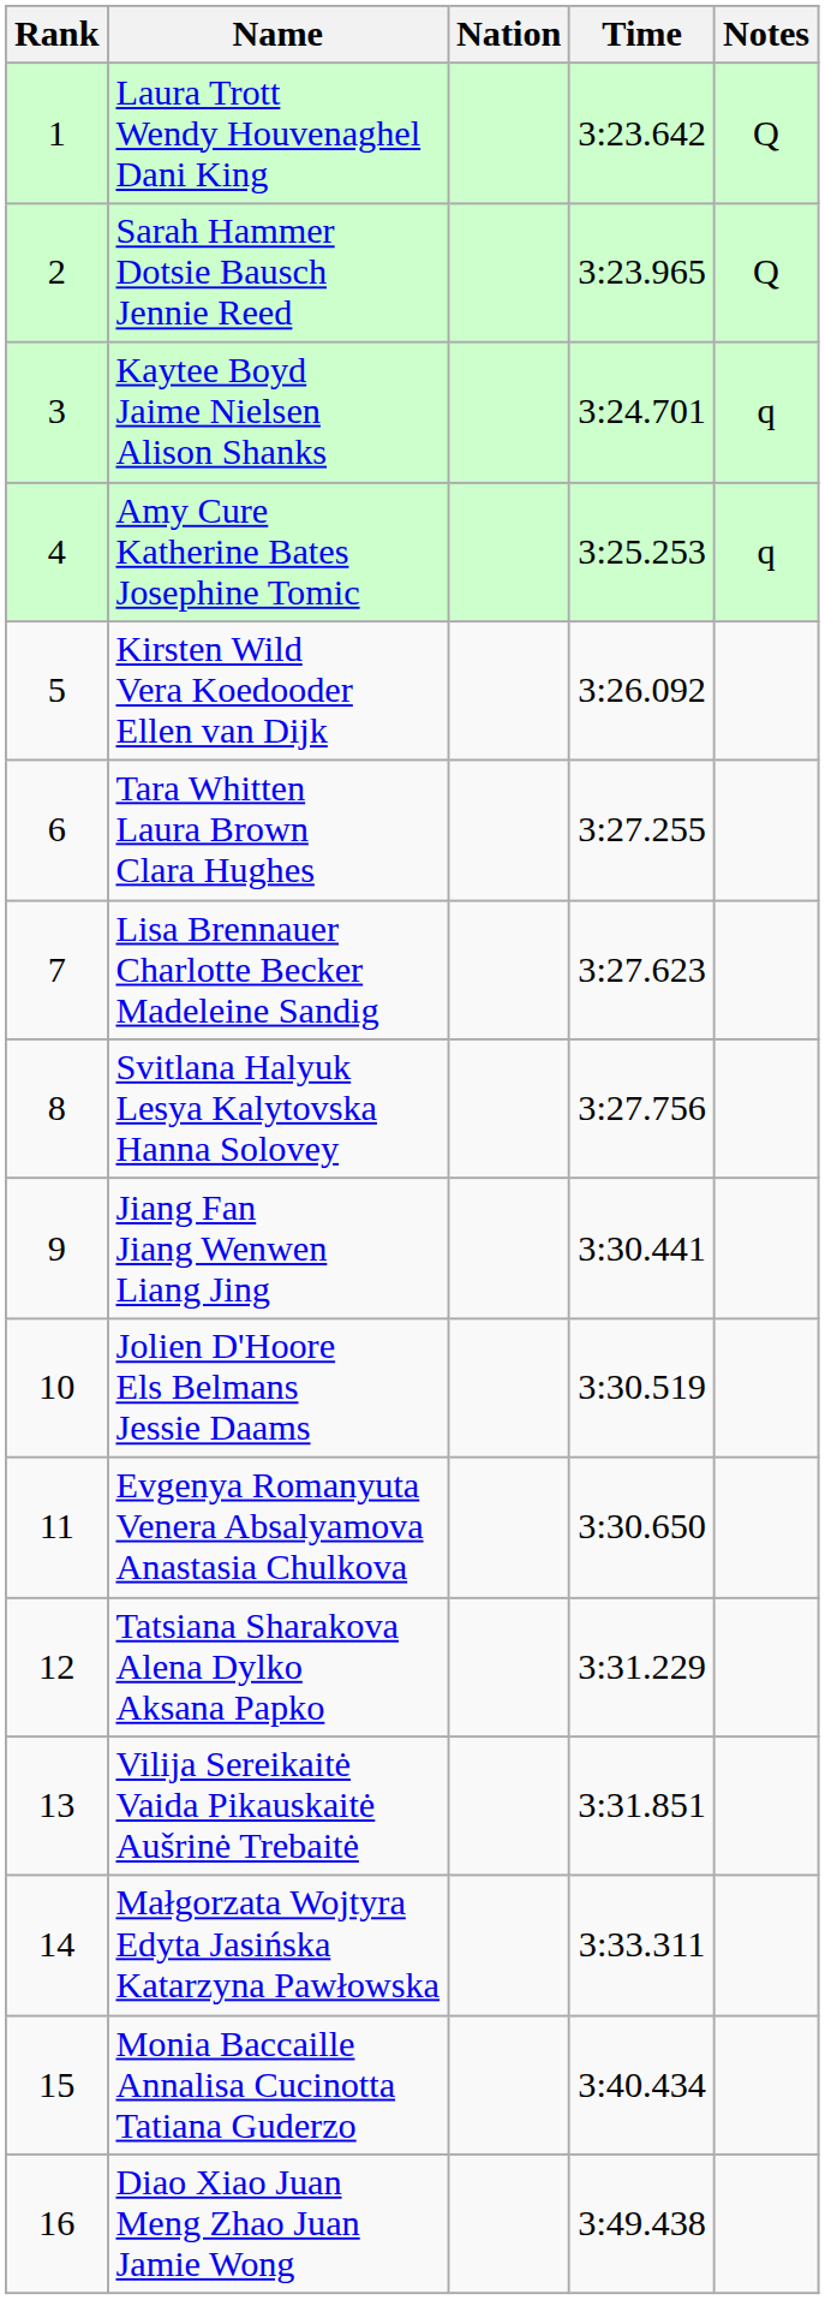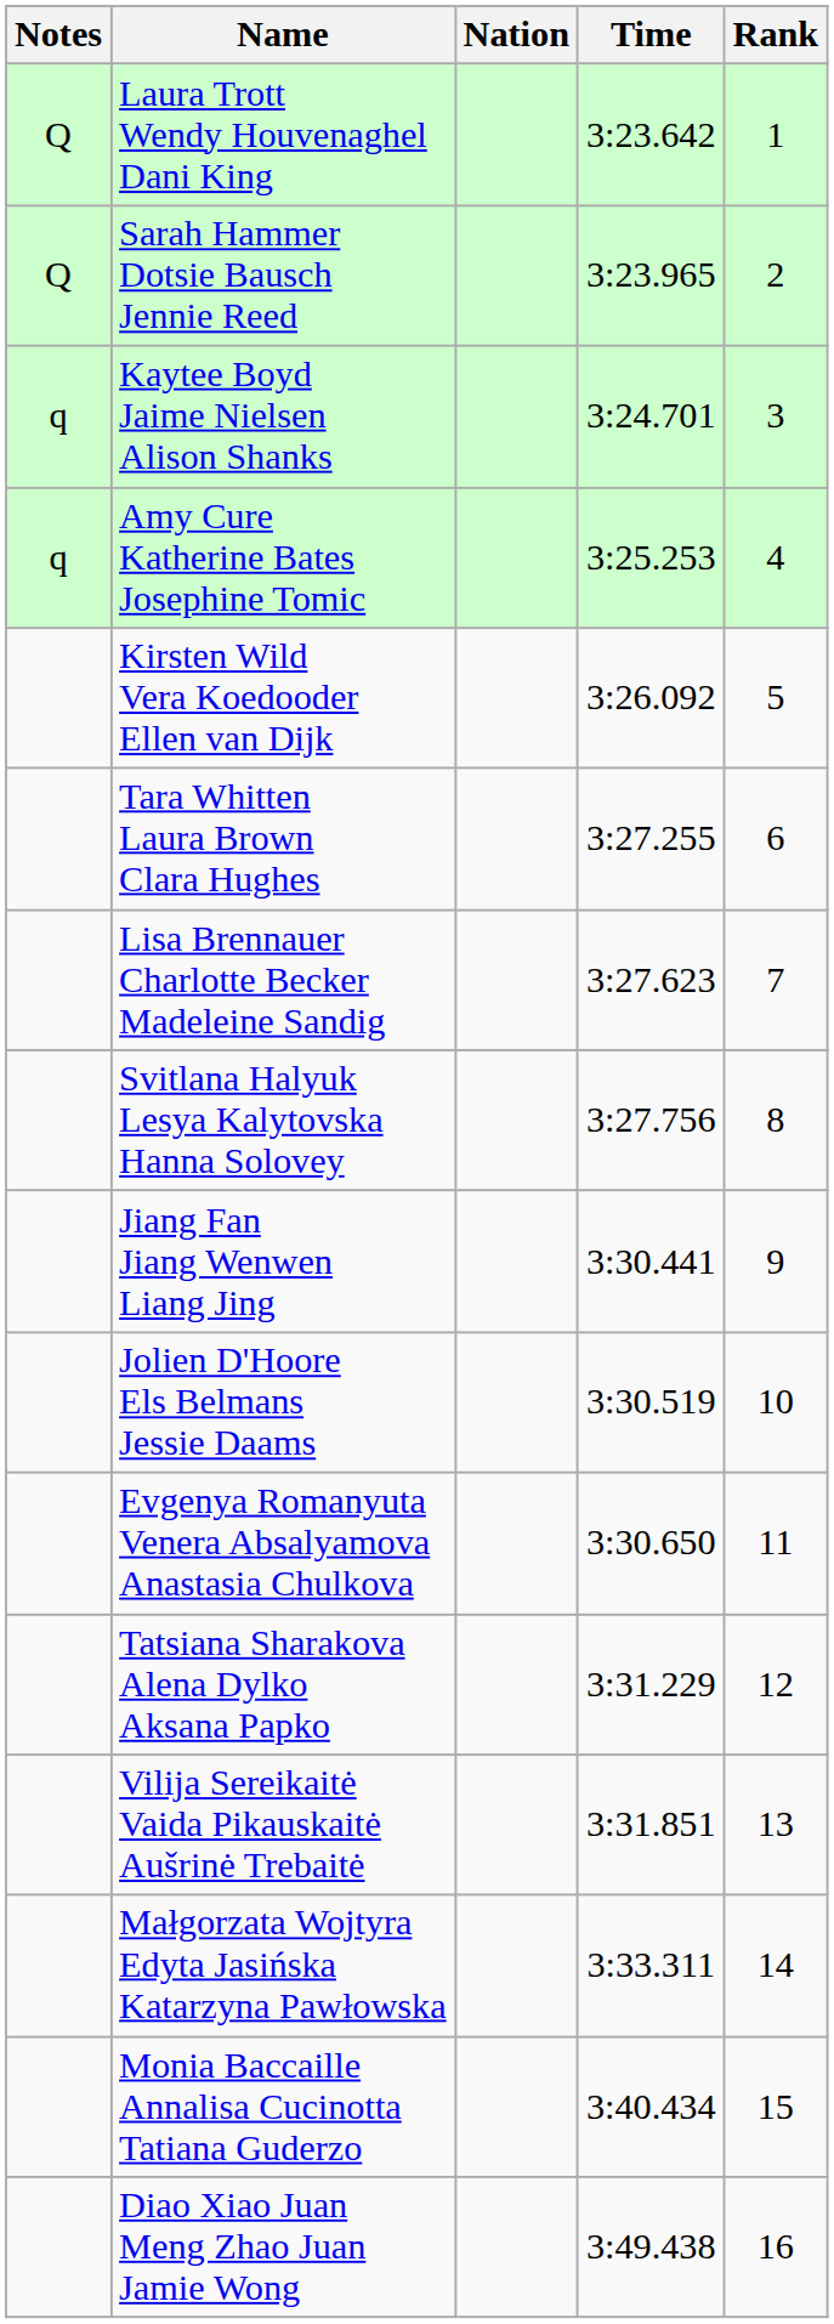 <table class="wikitable sortable" style="text-align:center">
 <tr>
-<th>Rank</th>
+<th>Notes</th>
 <th>Name</th>
 <th>Nation</th>
 <th>Time</th>
-<th>Notes</th>
+<th>Rank</th>
 </tr>
 <tr bgcolor=ccffcc>
-<td>1</td>
+<td>Q</td>
 <td align=left><a href='#'>Laura Trott</a><br> <a href='#'>Wendy Houvenaghel</a><br> <a href='#'>Dani King</a></td>
 <td align=left></td>
 <td>3:23.642</td>
-<td>Q</td>
+<td>1</td>
 </tr>
 <tr bgcolor=ccffcc>
-<td>2</td>
+<td>Q</td>
 <td align=left><a href='#'>Sarah Hammer</a><br> <a href='#'>Dotsie Bausch</a><br> <a href='#'>Jennie Reed</a></td>
 <td align=left></td>
 <td>3:23.965</td>
-<td>Q</td>
+<td>2</td>
 </tr>
 <tr bgcolor=ccffcc>
-<td>3</td>
+<td>q</td>
 <td align=left><a href='#'>Kaytee Boyd</a><br> <a href='#'>Jaime Nielsen</a><br> <a href='#'>Alison Shanks</a></td>
 <td align=left></td>
 <td>3:24.701</td>
-<td>q</td>
+<td>3</td>
 </tr>
 <tr bgcolor=ccffcc>
-<td>4</td>
+<td>q</td>
 <td align=left><a href='#'>Amy Cure</a><br> <a href='#'>Katherine Bates</a><br> <a href='#'>Josephine Tomic</a></td>
 <td align=left></td>
 <td>3:25.253</td>
-<td>q</td>
+<td>4</td>
 </tr>
 <tr>
-<td>5</td>
+<td></td>
 <td align=left><a href='#'>Kirsten Wild</a><br> <a href='#'>Vera Koedooder</a><br> <a href='#'>Ellen van Dijk</a></td>
 <td align=left></td>
 <td>3:26.092</td>
-<td></td>
+<td>5</td>
 </tr>
 <tr>
-<td>6</td>
+<td></td>
 <td align=left><a href='#'>Tara Whitten</a><br> <a href='#'>Laura Brown</a><br> <a href='#'>Clara Hughes</a></td>
 <td align=left></td>
 <td>3:27.255</td>
-<td></td>
+<td>6</td>
 </tr>
 <tr>
-<td>7</td>
+<td></td>
 <td align=left><a href='#'>Lisa Brennauer</a><br> <a href='#'>Charlotte Becker</a><br> <a href='#'>Madeleine Sandig</a></td>
 <td align=left></td>
 <td>3:27.623</td>
-<td></td>
+<td>7</td>
 </tr>
 <tr>
-<td>8</td>
+<td></td>
 <td align=left><a href='#'>Svitlana Halyuk</a><br> <a href='#'>Lesya Kalytovska</a><br> <a href='#'>Hanna Solovey</a></td>
 <td align=left></td>
 <td>3:27.756</td>
-<td></td>
+<td>8</td>
 </tr>
 <tr>
-<td>9</td>
+<td></td>
 <td align=left><a href='#'>Jiang Fan</a><br> <a href='#'>Jiang Wenwen</a><br> <a href='#'>Liang Jing</a></td>
 <td align=left></td>
 <td>3:30.441</td>
-<td></td>
+<td>9</td>
 </tr>
 <tr>
-<td>10</td>
+<td></td>
 <td align=left><a href='#'>Jolien D'Hoore</a><br> <a href='#'>Els Belmans</a><br> <a href='#'>Jessie Daams</a></td>
 <td align=left></td>
 <td>3:30.519</td>
-<td></td>
+<td>10</td>
 </tr>
 <tr>
-<td>11</td>
+<td></td>
 <td align=left><a href='#'>Evgenya Romanyuta</a><br> <a href='#'>Venera Absalyamova</a><br> <a href='#'>Anastasia Chulkova</a></td>
 <td align=left></td>
 <td>3:30.650</td>
-<td></td>
+<td>11</td>
 </tr>
 <tr>
-<td>12</td>
+<td></td>
 <td align=left><a href='#'>Tatsiana Sharakova</a><br> <a href='#'>Alena Dylko</a><br> <a href='#'>Aksana Papko</a></td>
 <td align=left></td>
 <td>3:31.229</td>
-<td></td>
+<td>12</td>
 </tr>
 <tr>
-<td>13</td>
+<td></td>
 <td align=left><a href='#'>Vilija Sereikaitė</a><br> <a href='#'>Vaida Pikauskaitė</a><br> <a href='#'>Aušrinė Trebaitė</a></td>
 <td align=left></td>
 <td>3:31.851</td>
-<td></td>
+<td>13</td>
 </tr>
 <tr>
-<td>14</td>
+<td></td>
 <td align=left><a href='#'>Małgorzata Wojtyra</a><br> <a href='#'>Edyta Jasińska</a><br> <a href='#'>Katarzyna Pawłowska</a></td>
 <td align=left></td>
 <td>3:33.311</td>
-<td></td>
+<td>14</td>
 </tr>
 <tr>
-<td>15</td>
+<td></td>
 <td align=left><a href='#'>Monia Baccaille</a><br> <a href='#'>Annalisa Cucinotta</a><br> <a href='#'>Tatiana Guderzo</a></td>
 <td align=left></td>
 <td>3:40.434</td>
-<td></td>
+<td>15</td>
 </tr>
 <tr>
-<td>16</td>
+<td></td>
 <td align=left><a href='#'>Diao Xiao Juan</a><br> <a href='#'>Meng Zhao Juan</a><br> <a href='#'>Jamie Wong</a></td>
 <td align=left></td>
 <td>3:49.438</td>
-<td></td>
+<td>16</td>
 </tr>
 </table>
